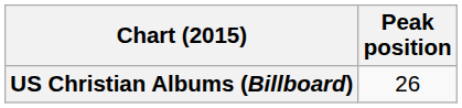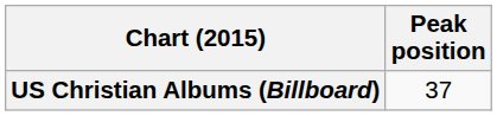 <table class="wikitable sortable plainrowheaders" style="text-align:center">
 <tr>
 <th scope="col">Chart (2015)</th>
 <th scope="col">Peak<br>position</th>
 </tr>
 <tr>
 <th scope="row">US Christian Albums (<em>Billboard</em>)</th>
-<td>26</td>
+<td>37</td>
 </tr>
 </table>
